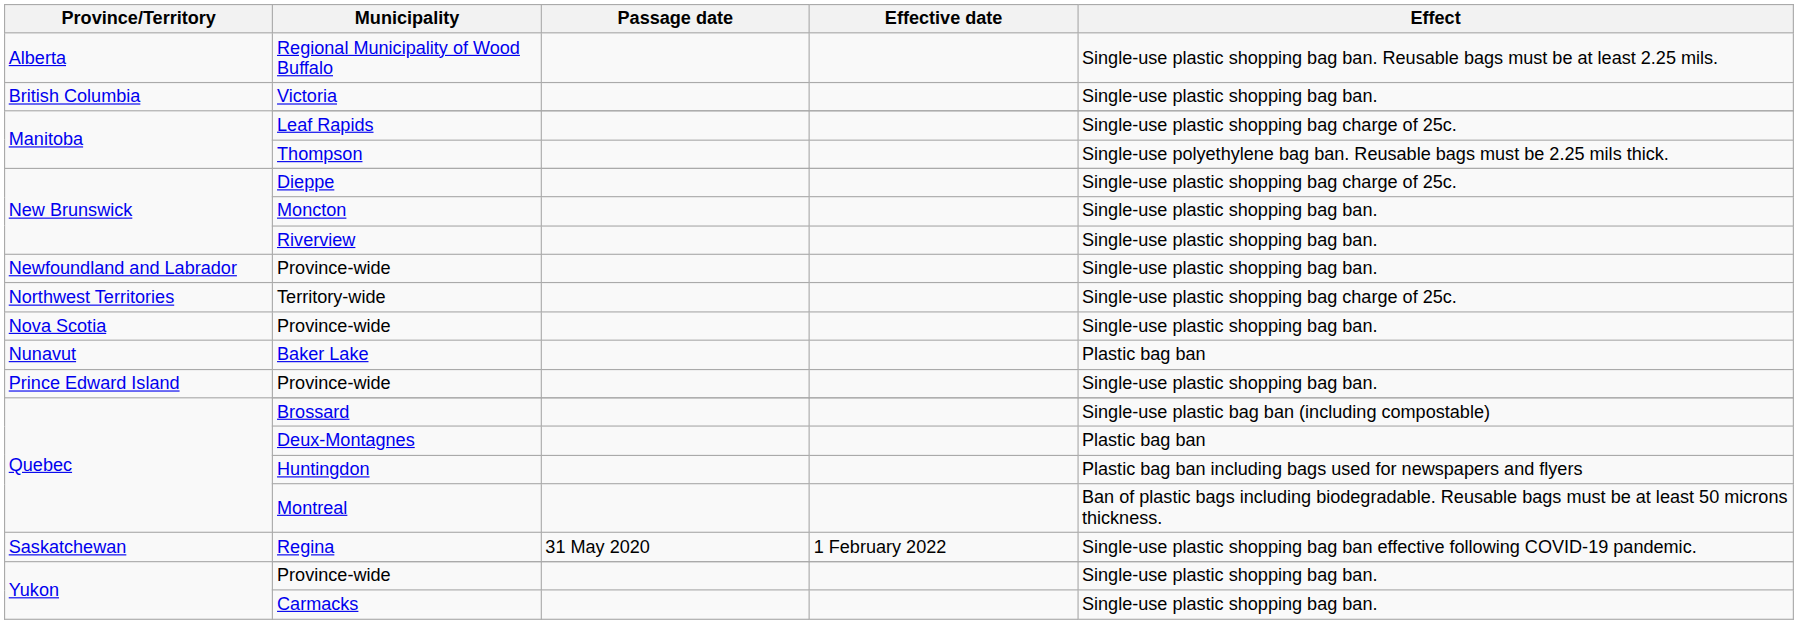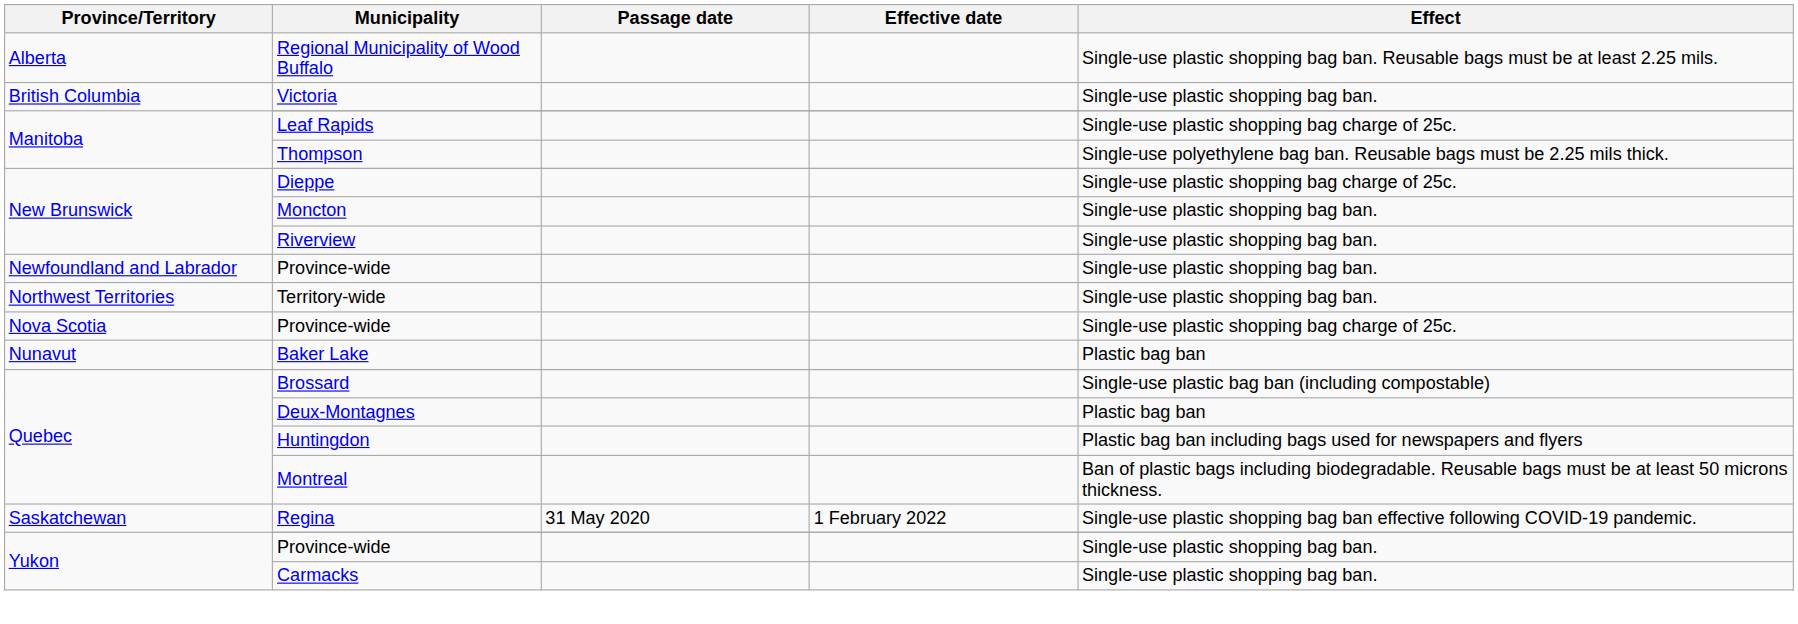 <table class="wikitable sortable mw-collapsible mw-collapsed" style="width:100%">
 <tr>
 <th rowspan=1 width= "15%">Province/Territory</th>
 <th rowspan=1 width= "15%">Municipality</th>
 <th rowspan=1 width= "15%">Passage date</th>
 <th rowspan=1 width= "15%">Effective date</th>
 <th rowspan=1 width= "40%">Effect</th>
 </tr>
 <tr>
 <td> <a href='#'>Alberta</a></td>
 <td><a href='#'>Regional Municipality of Wood Buffalo</a></td>
 <td></td>
 <td></td>
 <td>Single-use plastic shopping bag ban. Reusable bags must be at least 2.25 mils.</td>
 </tr>
 <tr>
 <td> <a href='#'>British Columbia</a></td>
 <td><a href='#'>Victoria</a></td>
 <td></td>
 <td></td>
 <td>Single-use plastic shopping bag ban.</td>
 </tr>
 <tr>
 <td rowspan="3"> <a href='#'>Manitoba</a></td>
 </tr>
 <tr>
 <td><a href='#'>Leaf Rapids</a></td>
 <td></td>
 <td></td>
 <td>Single-use plastic shopping bag charge of 25c.</td>
 </tr>
 <tr>
 <td><a href='#'>Thompson</a></td>
 <td></td>
 <td></td>
 <td>Single-use polyethylene bag ban. Reusable bags must be 2.25 mils thick.</td>
 </tr>
 <tr>
 <td rowspan="4"> <a href='#'>New Brunswick</a></td>
 </tr>
 <tr>
 <td><a href='#'>Dieppe</a></td>
 <td></td>
 <td></td>
 <td>Single-use plastic shopping bag charge of 25c.</td>
 </tr>
 <tr>
 <td><a href='#'>Moncton</a></td>
 <td></td>
 <td></td>
 <td>Single-use plastic shopping bag ban.</td>
 </tr>
 <tr>
 <td><a href='#'>Riverview</a></td>
 <td></td>
 <td></td>
 <td>Single-use plastic shopping bag ban.</td>
 </tr>
 <tr>
 <td> <a href='#'>Newfoundland and Labrador</a></td>
 <td>Province-wide</td>
 <td></td>
 <td></td>
 <td>Single-use plastic shopping bag ban.</td>
 </tr>
 <tr>
 <td> <a href='#'>Northwest Territories</a></td>
 <td>Territory-wide</td>
 <td></td>
 <td></td>
-<td>Single-use plastic shopping bag charge of 25c.</td>
+<td>Single-use plastic shopping bag ban.</td>
 </tr>
 <tr>
 <td> <a href='#'>Nova Scotia</a></td>
 <td>Province-wide</td>
 <td></td>
 <td></td>
-<td>Single-use plastic shopping bag ban.</td>
+<td>Single-use plastic shopping bag charge of 25c.</td>
 </tr>
 <tr>
 <td> <a href='#'>Nunavut</a></td>
 <td><a href='#'>Baker Lake</a></td>
 <td></td>
 <td></td>
 <td>Plastic bag ban</td>
-</tr>
-<tr>
-<td> <a href='#'>Prince Edward Island</a></td>
-<td>Province-wide</td>
-<td></td>
-<td></td>
-<td>Single-use plastic shopping bag ban.</td>
 </tr>
 <tr>
 <td rowspan="5"> <a href='#'>Quebec</a></td>
 </tr>
 <tr>
 <td><a href='#'>Brossard</a></td>
 <td></td>
 <td></td>
 <td>Single-use plastic bag ban (including compostable)</td>
 </tr>
 <tr>
 <td><a href='#'>Deux-Montagnes</a></td>
 <td></td>
 <td></td>
 <td>Plastic bag ban</td>
 </tr>
 <tr>
 <td><a href='#'>Huntingdon</a></td>
 <td></td>
 <td></td>
 <td>Plastic bag ban including bags used for newspapers and flyers</td>
 </tr>
 <tr>
 <td><a href='#'>Montreal</a></td>
 <td></td>
 <td></td>
 <td>Ban of plastic bags including biodegradable. Reusable bags must be at least 50 microns thickness.</td>
 </tr>
 <tr>
 <td> <a href='#'>Saskatchewan</a></td>
 <td><a href='#'>Regina</a></td>
 <td>31 May 2020</td>
 <td>1 February 2022</td>
 <td>Single-use plastic shopping bag ban effective following COVID-19 pandemic.</td>
 </tr>
 <tr>
 <td rowspan="3"> <a href='#'>Yukon</a></td>
 </tr>
 <tr>
 <td>Province-wide</td>
 <td></td>
 <td></td>
 <td>Single-use plastic shopping bag ban.</td>
 </tr>
 <tr>
 <td><a href='#'>Carmacks</a></td>
 <td></td>
 <td></td>
 <td>Single-use plastic shopping bag ban.</td>
 </tr>
 </table>
